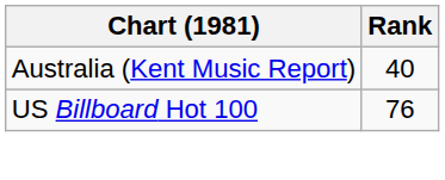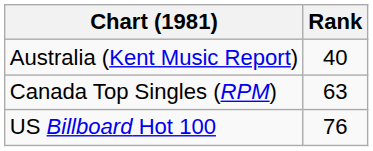 <table class="wikitable">
 <tr>
 <th>Chart (1981)</th>
 <th>Rank</th>
 </tr>
 <tr>
 <td>Australia (<a href='#'>Kent Music Report</a>)</td>
 <td align="center">40</td>
 </tr>
 <tr>
+<td>Canada Top Singles (<em><a href='#'>RPM</a></em>)</td>
+<td align="center">63</td>
+</tr>
+<tr>
 <td>US <a href='#'><em>Billboard</em> Hot 100</a></td>
 <td align="center">76</td>
 </tr>
 </table>
